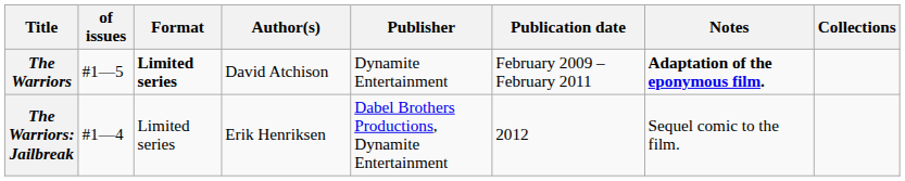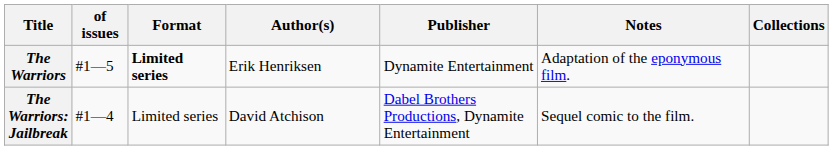 <table class="wikitable">
 <tr>
 <th>Title</th>
 <th style="width:40pt"> of issues</th>
 <th style="width:75pt">Format</th>
 <th style="width:125pt">Author(s)</th>
 <th style="width:125pt">Publisher</th>
-<th style="width:150pt">Publication date</th>
 <th style="width:175pt">Notes</th>
 <th>Collections</th>
 </tr>
 <tr>
 <th><em>The Warriors</em></th>
 <td>#1—5</td>
 <td><strong>Limited series</strong></td>
-<td>David Atchison</td>
+<td>Erik Henriksen</td>
 <td>Dynamite Entertainment</td>
-<td>February 2009 – February 2011</td>
-<td><strong>Adaptation of the <a href='#'>eponymous film</a>.</strong></td>
+<td>Adaptation of the <a href='#'>eponymous film</a>.</td>
 <td></td>
 </tr>
 <tr>
 <th><em>The Warriors: Jailbreak</em></th>
 <td>#1—4</td>
 <td>Limited series</td>
-<td>Erik Henriksen</td>
+<td>David Atchison</td>
 <td><a href='#'>Dabel Brothers Productions</a>, Dynamite Entertainment</td>
-<td>2012</td>
 <td>Sequel comic to the film.</td>
 <td></td>
 </tr>
 </table>
